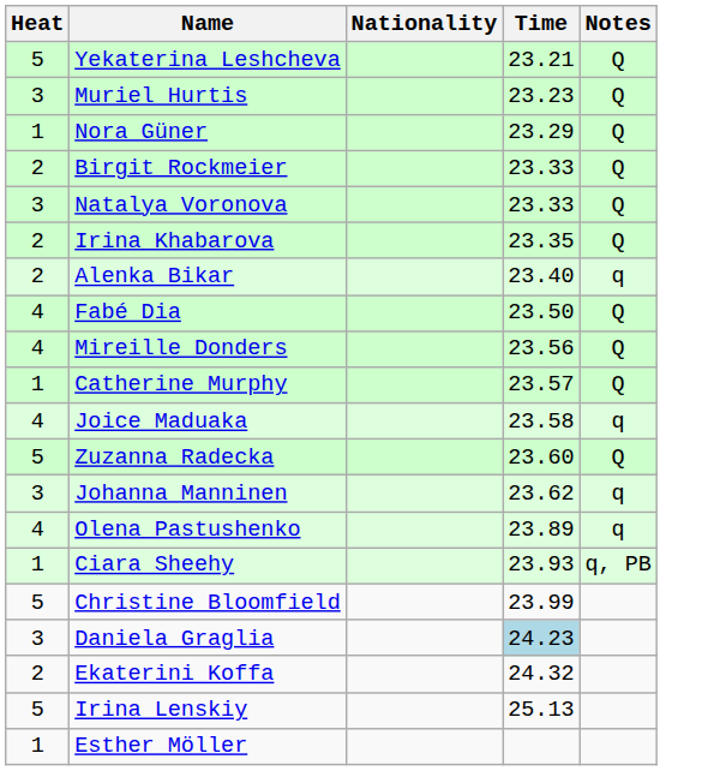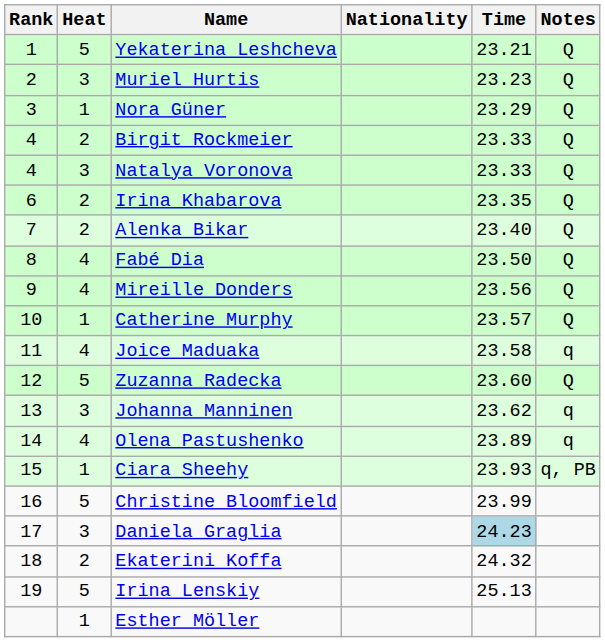 <table class="wikitable sortable" style="text-align:center">
 <tr>
+<th>Rank</th>
 <th>Heat</th>
 <th>Name</th>
 <th>Nationality</th>
 <th>Time</th>
 <th>Notes</th>
 </tr>
 <tr bgcolor=ccffcc>
+<td>1</td>
 <td>5</td>
 <td align="left"><a href='#'>Yekaterina Leshcheva</a></td>
 <td align=left></td>
 <td>23.21</td>
 <td>Q</td>
 </tr>
 <tr bgcolor=ccffcc>
+<td>2</td>
 <td>3</td>
 <td align="left"><a href='#'>Muriel Hurtis</a></td>
 <td align=left></td>
 <td>23.23</td>
 <td>Q</td>
 </tr>
 <tr bgcolor=ccffcc>
+<td>3</td>
 <td>1</td>
 <td align="left"><a href='#'>Nora Güner</a></td>
 <td align=left></td>
 <td>23.29</td>
 <td>Q</td>
 </tr>
 <tr bgcolor=ccffcc>
+<td>4</td>
 <td>2</td>
 <td align="left"><a href='#'>Birgit Rockmeier</a></td>
 <td align=left></td>
 <td>23.33</td>
 <td>Q</td>
 </tr>
 <tr bgcolor=ccffcc>
+<td>4</td>
 <td>3</td>
 <td align="left"><a href='#'>Natalya Voronova</a></td>
 <td align=left></td>
 <td>23.33</td>
 <td>Q</td>
 </tr>
 <tr bgcolor=ccffcc>
+<td>6</td>
 <td>2</td>
 <td align="left"><a href='#'>Irina Khabarova</a></td>
 <td align=left></td>
 <td>23.35</td>
 <td>Q</td>
 </tr>
 <tr bgcolor=ddffdd>
+<td>7</td>
 <td>2</td>
 <td align="left"><a href='#'>Alenka Bikar</a></td>
 <td align=left></td>
 <td>23.40</td>
-<td>q</td>
+<td>Q</td>
 </tr>
 <tr bgcolor=ccffcc>
+<td>8</td>
 <td>4</td>
 <td align="left"><a href='#'>Fabé Dia</a></td>
 <td align=left></td>
 <td>23.50</td>
 <td>Q</td>
 </tr>
 <tr bgcolor=ccffcc>
+<td>9</td>
 <td>4</td>
 <td align="left"><a href='#'>Mireille Donders</a></td>
 <td align=left></td>
 <td>23.56</td>
 <td>Q</td>
 </tr>
 <tr bgcolor=ccffcc>
+<td>10</td>
 <td>1</td>
 <td align="left"><a href='#'>Catherine Murphy</a></td>
 <td align=left></td>
 <td>23.57</td>
 <td>Q</td>
 </tr>
 <tr bgcolor=ddffdd>
+<td>11</td>
 <td>4</td>
 <td align="left"><a href='#'>Joice Maduaka</a></td>
 <td align=left></td>
 <td>23.58</td>
 <td>q</td>
 </tr>
 <tr bgcolor=ccffcc>
+<td>12</td>
 <td>5</td>
 <td align="left"><a href='#'>Zuzanna Radecka</a></td>
 <td align=left></td>
 <td>23.60</td>
 <td>Q</td>
 </tr>
 <tr bgcolor=ddffdd>
+<td>13</td>
 <td>3</td>
 <td align="left"><a href='#'>Johanna Manninen</a></td>
 <td align=left></td>
 <td>23.62</td>
 <td>q</td>
 </tr>
 <tr bgcolor=ddffdd>
+<td>14</td>
 <td>4</td>
 <td align="left"><a href='#'>Olena Pastushenko</a></td>
 <td align=left></td>
 <td>23.89</td>
 <td>q</td>
 </tr>
 <tr bgcolor=ddffdd>
+<td>15</td>
 <td>1</td>
 <td align="left"><a href='#'>Ciara Sheehy</a></td>
 <td align=left></td>
 <td>23.93</td>
 <td>q, PB</td>
 </tr>
 <tr>
+<td>16</td>
 <td>5</td>
 <td align="left"><a href='#'>Christine Bloomfield</a></td>
 <td align=left></td>
 <td>23.99</td>
 <td></td>
 </tr>
 <tr>
+<td>17</td>
 <td>3</td>
 <td align="left"><a href='#'>Daniela Graglia</a></td>
 <td align=left></td>
 <td style="background: lightblue;">24.23</td>
 <td></td>
 </tr>
 <tr>
+<td>18</td>
 <td>2</td>
 <td align="left"><a href='#'>Ekaterini Koffa</a></td>
 <td align=left></td>
 <td>24.32</td>
 <td></td>
 </tr>
 <tr>
+<td>19</td>
 <td>5</td>
 <td align="left"><a href='#'>Irina Lenskiy</a></td>
 <td align=left></td>
 <td>25.13</td>
 <td></td>
 </tr>
 <tr>
+<td></td>
 <td>1</td>
 <td align="left"><a href='#'>Esther Möller</a></td>
 <td align=left></td>
 <td></td>
 <td></td>
 </tr>
 </table>
